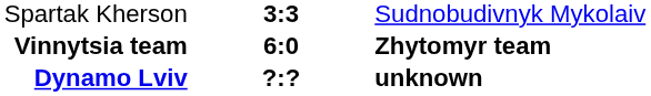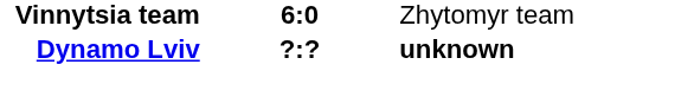 <table width=100% cellspacing=1>
 <tr>
 <th width=20%></th>
 <th width=12%></th>
 <th width=20%></th>
 <th></th>
 </tr>
 <tr style=font-size:90%>
-<td align=right>Spartak Kherson</td>
-<td align=center><strong>3:3</strong></td>
-<td><a href='#'>Sudnobudivnyk Mykolaiv</a></td>
-<td align=center></td>
-</tr>
-<tr style=font-size:90%>
 <td align=right><strong>Vinnytsia team</strong></td>
 <td align=center><strong>6:0</strong></td>
-<td><strong>Zhytomyr team</strong></td>
+<td>Zhytomyr team</td>
 <td align=center></td>
 </tr>
 <tr style=font-size:90%>
 <td align=right><strong><a href='#'>Dynamo Lviv</a></strong></td>
 <td align=center><strong>?:?</strong></td>
 <td><strong>unknown</strong></td>
 <td align=center></td>
 </tr>
 </table>
